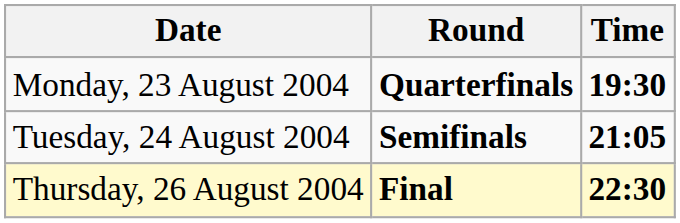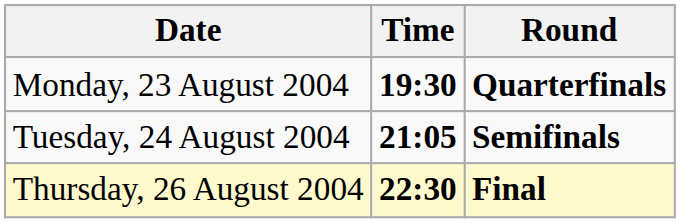 <table class="wikitable">
 <tr>
 <th>Date</th>
+<th>Time</th>
 <th>Round</th>
-<th>Time</th>
 </tr>
 <tr>
 <td>Monday, 23 August 2004</td>
+<td><strong>19:30</strong></td>
 <td><strong>Quarterfinals</strong></td>
-<td><strong>19:30</strong></td>
 </tr>
 <tr>
 <td>Tuesday, 24 August 2004</td>
+<td><strong>21:05</strong></td>
 <td><strong>Semifinals</strong></td>
-<td><strong>21:05</strong></td>
 </tr>
 <tr style=background:lemonchiffon>
 <td>Thursday, 26 August 2004</td>
+<td><strong>22:30</strong></td>
 <td><strong>Final</strong></td>
-<td><strong>22:30</strong></td>
 </tr>
 </table>
